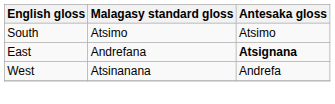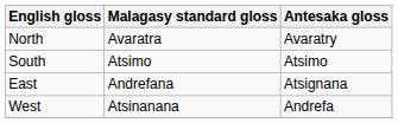 <table class="wikitable sortable">
 <tr>
 <th>English gloss</th>
 <th>Malagasy standard gloss</th>
 <th>Antesaka gloss</th>
+</tr>
+<tr>
+<td>North</td>
+<td>Avaratra</td>
+<td>Avaratry</td>
 </tr>
 <tr>
 <td>South</td>
 <td>Atsimo</td>
 <td>Atsimo</td>
 </tr>
 <tr>
 <td>East</td>
 <td>Andrefana</td>
-<td><strong>Atsignana</strong></td>
+<td>Atsignana</td>
 </tr>
 <tr>
 <td>West</td>
 <td>Atsinanana</td>
 <td>Andrefa</td>
 </tr>
 <tr>
 </tr>
 </table>
